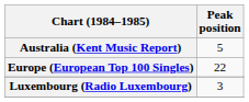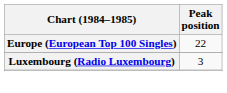 <table class="wikitable sortable plainrowheaders" style="text-align:center">
 <tr>
 <th>Chart (1984–1985)</th>
 <th>Peak<br>position</th>
-</tr>
-<tr>
-<th scope="row">Australia (<a href='#'>Kent Music Report</a>)</th>
-<td>5</td>
 </tr>
 <tr>
 <th scope="row">Europe (<a href='#'>European Top 100 Singles</a>)</th>
 <td>22</td>
 </tr>
 <tr>
 </tr>
 <tr>
 <th scope="row">Luxembourg (<a href='#'>Radio Luxembourg</a>)</th>
 <td align="center">3</td>
 </tr>
 <tr>
 </tr>
 <tr>
 </tr>
 <tr>
 </tr>
 <tr>
 </tr>
 <tr>
 </tr>
 </table>
